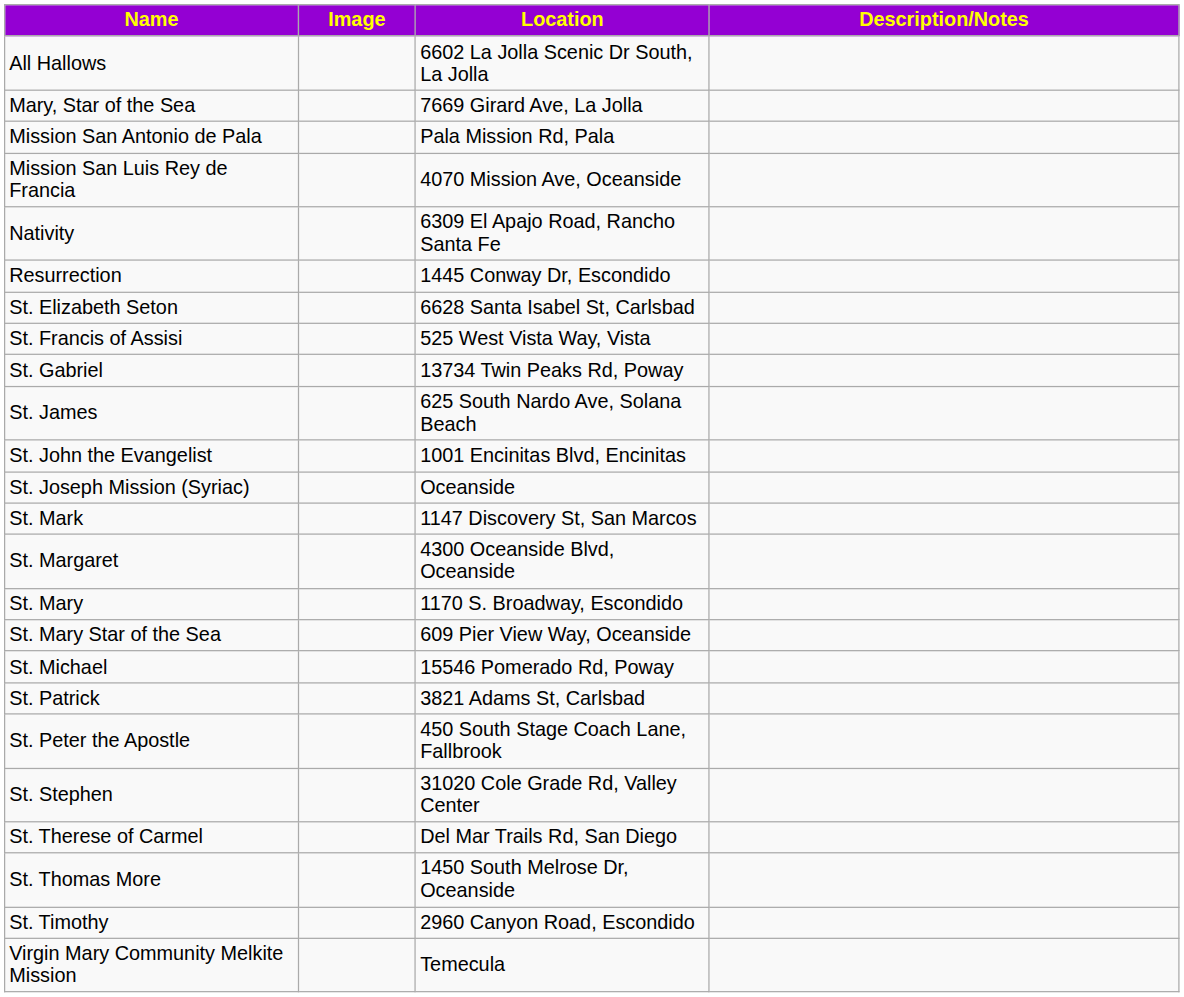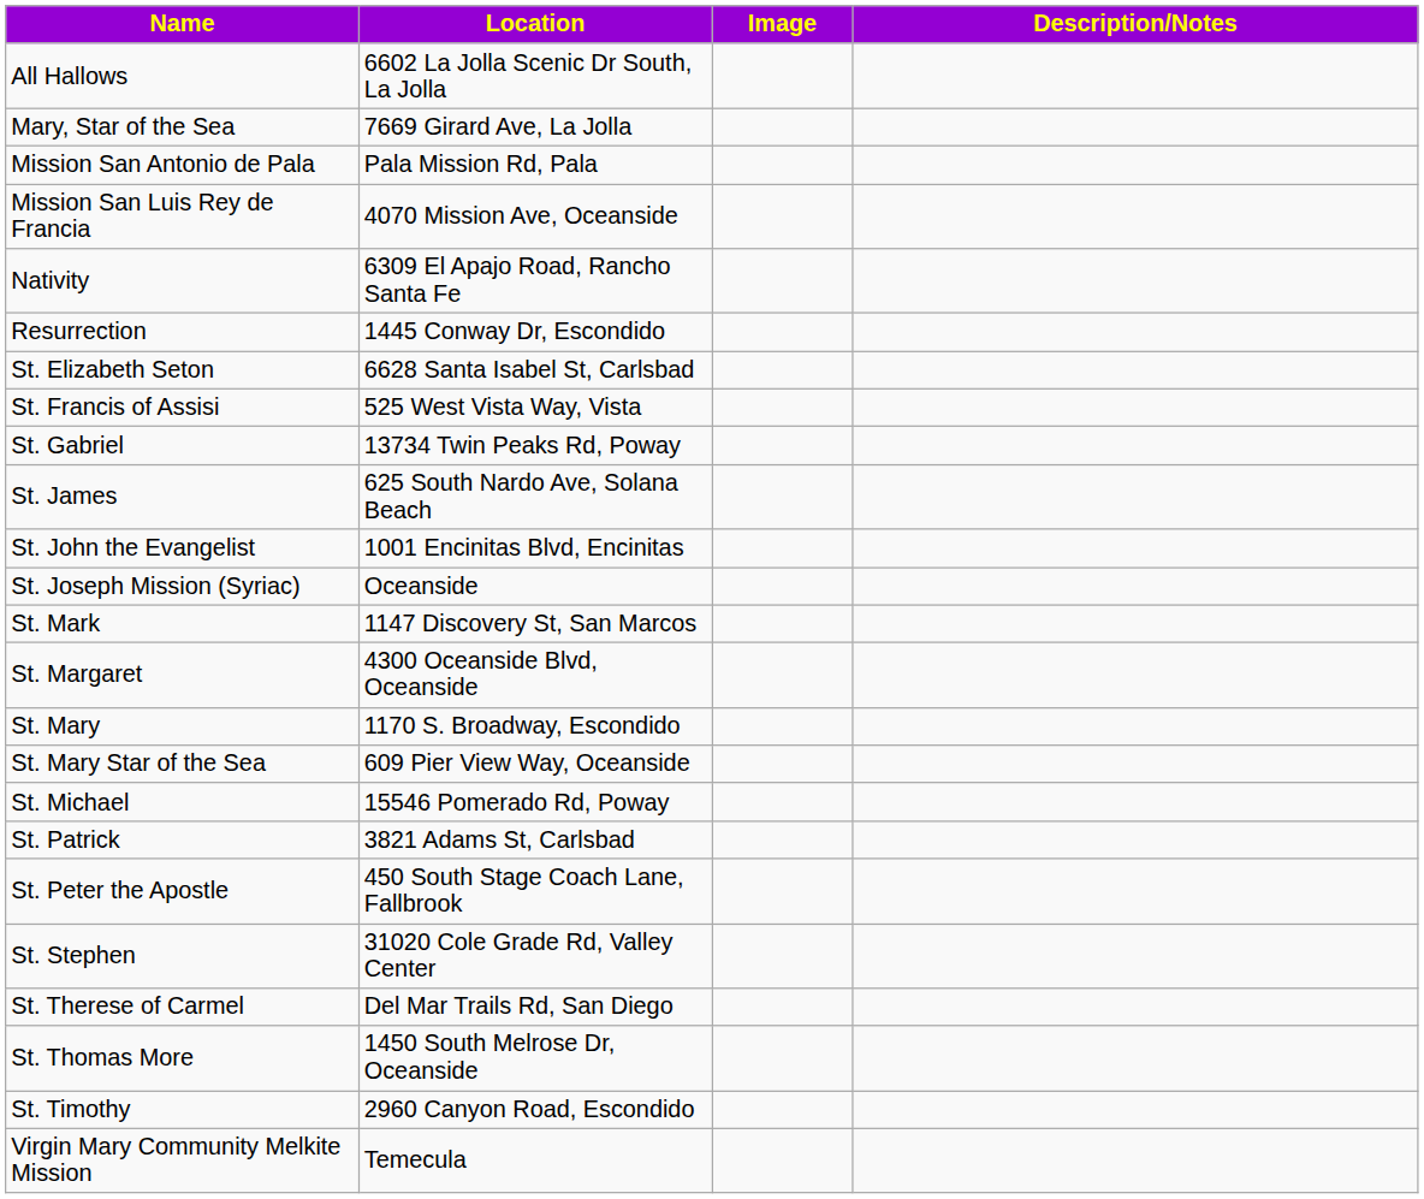 <table class="wikitable sortable" style="width:75%">
 <tr>
 <th style="background:darkviolet; color:yellow;" width="25%"><strong>Name</strong></th>
+<th style="background:darkviolet; color:yellow;" width="25%"><strong>Location</strong></th>
 <th style="background:darkviolet; color:yellow;" width="10%"><strong>Image</strong></th>
-<th style="background:darkviolet; color:yellow;" width="25%"><strong>Location</strong></th>
 <th style="background:darkviolet; color:yellow;" width="15"><strong>Description/Notes</strong></th>
 </tr>
 <tr>
 <td>All Hallows</td>
+<td>6602 La Jolla Scenic Dr South, La Jolla</td>
 <td></td>
-<td>6602 La Jolla Scenic Dr South, La Jolla</td>
 <td></td>
 </tr>
 <tr>
 <td>Mary, Star of the Sea</td>
+<td>7669 Girard Ave, La Jolla</td>
 <td></td>
-<td>7669 Girard Ave, La Jolla</td>
 <td></td>
 </tr>
 <tr>
 <td>Mission San Antonio de Pala</td>
+<td>Pala Mission Rd, Pala</td>
 <td></td>
-<td>Pala Mission Rd, Pala</td>
 <td></td>
 </tr>
 <tr>
 <td>Mission San Luis Rey de Francia</td>
+<td>4070 Mission Ave, Oceanside</td>
 <td></td>
-<td>4070 Mission Ave, Oceanside</td>
 <td></td>
 </tr>
 <tr>
 <td>Nativity</td>
+<td>6309 El Apajo Road, Rancho Santa Fe</td>
 <td></td>
-<td>6309 El Apajo Road, Rancho Santa Fe</td>
 <td></td>
 </tr>
 <tr>
 <td>Resurrection</td>
+<td>1445 Conway Dr, Escondido</td>
 <td></td>
-<td>1445 Conway Dr, Escondido</td>
 <td></td>
 </tr>
 <tr>
 <td>St. Elizabeth Seton</td>
+<td>6628 Santa Isabel St, Carlsbad</td>
 <td></td>
-<td>6628 Santa Isabel St, Carlsbad</td>
 <td></td>
 </tr>
 <tr>
 <td>St. Francis of Assisi</td>
+<td>525 West Vista Way, Vista</td>
 <td></td>
-<td>525 West Vista Way, Vista</td>
 <td></td>
 </tr>
 <tr>
 <td>St. Gabriel</td>
+<td>13734 Twin Peaks Rd, Poway</td>
 <td></td>
-<td>13734 Twin Peaks Rd, Poway</td>
 <td></td>
 </tr>
 <tr>
 <td>St. James</td>
+<td>625 South Nardo Ave, Solana Beach</td>
 <td></td>
-<td>625 South Nardo Ave, Solana Beach</td>
 <td></td>
 </tr>
 <tr>
 <td>St. John the Evangelist</td>
+<td>1001 Encinitas Blvd, Encinitas</td>
 <td></td>
-<td>1001 Encinitas Blvd, Encinitas</td>
 <td></td>
 </tr>
 <tr>
 <td>St. Joseph Mission (Syriac)</td>
+<td>Oceanside</td>
 <td></td>
-<td>Oceanside</td>
 <td></td>
 </tr>
 <tr>
 <td>St. Mark</td>
+<td>1147 Discovery St, San Marcos</td>
 <td></td>
-<td>1147 Discovery St, San Marcos</td>
 <td></td>
 </tr>
 <tr>
 <td>St. Margaret</td>
+<td>4300 Oceanside Blvd, Oceanside</td>
 <td></td>
-<td>4300 Oceanside Blvd, Oceanside</td>
 <td></td>
 </tr>
 <tr>
 <td>St. Mary</td>
+<td>1170 S. Broadway, Escondido</td>
 <td></td>
-<td>1170 S. Broadway, Escondido</td>
 <td></td>
 </tr>
 <tr>
 <td>St. Mary Star of the Sea</td>
+<td>609 Pier View Way, Oceanside</td>
 <td></td>
-<td>609 Pier View Way, Oceanside</td>
 <td></td>
 </tr>
 <tr>
 <td>St. Michael</td>
+<td>15546 Pomerado Rd, Poway</td>
 <td></td>
-<td>15546 Pomerado Rd, Poway</td>
 <td></td>
 </tr>
 <tr>
 <td>St. Patrick</td>
+<td>3821 Adams St, Carlsbad</td>
 <td></td>
-<td>3821 Adams St, Carlsbad</td>
 <td></td>
 </tr>
 <tr>
 <td>St. Peter the Apostle</td>
+<td>450 South Stage Coach Lane, Fallbrook</td>
 <td></td>
-<td>450 South Stage Coach Lane, Fallbrook</td>
 <td></td>
 </tr>
 <tr>
 <td>St. Stephen</td>
+<td>31020 Cole Grade Rd, Valley Center</td>
 <td></td>
-<td>31020 Cole Grade Rd, Valley Center</td>
 <td></td>
 </tr>
 <tr>
 <td>St. Therese of Carmel</td>
+<td>Del Mar Trails Rd, San Diego</td>
 <td></td>
-<td>Del Mar Trails Rd, San Diego</td>
 <td></td>
 </tr>
 <tr>
 <td>St. Thomas More</td>
+<td>1450 South Melrose Dr, Oceanside</td>
 <td></td>
-<td>1450 South Melrose Dr, Oceanside</td>
 <td></td>
 </tr>
 <tr>
 <td>St. Timothy</td>
+<td>2960 Canyon Road, Escondido</td>
 <td></td>
-<td>2960 Canyon Road, Escondido</td>
 <td></td>
 </tr>
 <tr>
 <td>Virgin Mary Community Melkite Mission</td>
+<td>Temecula</td>
 <td></td>
-<td>Temecula</td>
 <td></td>
 </tr>
 </table>
